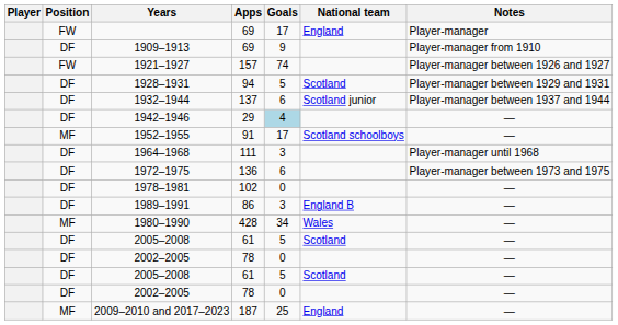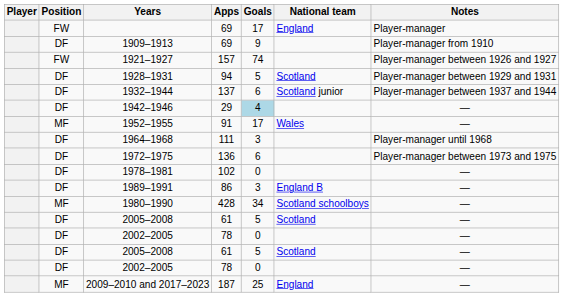 <table class="wikitable sortable plainrowheaders" style="text-align:center;">
 <tr>
 <th scope=col>Player</th>
 <th scope=col>Position</th>
 <th scope=col>Years</th>
 <th scope=col>Apps</th>
 <th scope=col>Goals</th>
 <th scope=col>National team</th>
 <th scope=col>Notes</th>
 </tr>
 <tr>
 <th scope=row></th>
 <td>FW</td>
 <td></td>
 <td>69</td>
 <td>17</td>
 <td align=left> <a href='#'>England</a></td>
 <td align=left>Player-manager</td>
 </tr>
 <tr>
 <th scope=row></th>
 <td>DF</td>
 <td>1909–1913</td>
 <td>69</td>
 <td>9</td>
 <td align=left></td>
 <td align=left>Player-manager from 1910</td>
 </tr>
 <tr>
 <th scope=row></th>
 <td>FW</td>
 <td>1921–1927</td>
 <td>157</td>
 <td>74</td>
 <td align=left></td>
 <td align=left>Player-manager between 1926 and 1927</td>
 </tr>
 <tr>
 <th scope=row></th>
 <td>DF</td>
 <td>1928–1931</td>
 <td>94</td>
 <td>5</td>
 <td align=left> <a href='#'>Scotland</a></td>
 <td align=left>Player-manager between 1929 and 1931</td>
 </tr>
 <tr>
 <th scope=row></th>
 <td>DF</td>
 <td>1932–1944</td>
 <td>137</td>
 <td>6</td>
 <td align=left> <a href='#'>Scotland</a> junior</td>
 <td align=left>Player-manager between 1937 and 1944</td>
 </tr>
 <tr>
 <th scope=row></th>
 <td>DF</td>
 <td>1942–1946</td>
 <td>29</td>
 <td style="background: lightblue;">4</td>
 <td align=left></td>
 <td>—</td>
 </tr>
 <tr>
 <th scope=row></th>
 <td>MF</td>
 <td>1952–1955</td>
 <td>91</td>
 <td>17</td>
-<td align=left> <a href='#'>Scotland schoolboys</a></td>
+<td align=left> <a href='#'>Wales</a></td>
 <td>—</td>
 </tr>
 <tr>
 <th scope=row></th>
 <td>DF</td>
 <td>1964–1968</td>
 <td>111</td>
 <td>3</td>
 <td align=left></td>
 <td align=left>Player-manager until 1968</td>
 </tr>
 <tr>
 <th scope=row></th>
 <td>DF</td>
 <td>1972–1975</td>
 <td>136</td>
 <td>6</td>
 <td align=left></td>
 <td align=left>Player-manager between 1973 and 1975</td>
 </tr>
 <tr>
 <th scope=row></th>
 <td>DF</td>
 <td>1978–1981</td>
 <td>102</td>
 <td>0</td>
 <td align=left></td>
 <td>—</td>
 </tr>
 <tr>
 <th scope=row></th>
 <td>DF</td>
 <td>1989–1991</td>
 <td>86</td>
 <td>3</td>
 <td align=left> <a href='#'>England B</a></td>
 <td>—</td>
 </tr>
 <tr>
 <th scope=row></th>
 <td>MF</td>
 <td>1980–1990</td>
 <td>428</td>
 <td>34</td>
-<td align=left> <a href='#'>Wales</a></td>
+<td align=left> <a href='#'>Scotland schoolboys</a></td>
 <td>—</td>
 </tr>
 <tr>
 <th scope=row></th>
 <td>DF</td>
 <td>2005–2008</td>
 <td>61</td>
 <td>5</td>
 <td align=left> <a href='#'>Scotland</a></td>
 <td>—</td>
 </tr>
 <tr>
 <th scope=row></th>
 <td>DF</td>
 <td>2002–2005</td>
 <td>78</td>
 <td>0</td>
 <td align=left></td>
 <td>—</td>
 </tr>
 <tr>
 <th scope=row></th>
 <td>DF</td>
 <td>2005–2008</td>
 <td>61</td>
 <td>5</td>
 <td align=left> <a href='#'>Scotland</a></td>
 <td>—</td>
 </tr>
 <tr>
 <th scope=row></th>
 <td>DF</td>
 <td>2002–2005</td>
 <td>78</td>
 <td>0</td>
 <td align=left></td>
 <td>—</td>
 </tr>
 <tr>
 <th scope=row></th>
 <td>MF</td>
 <td>2009–2010 and 2017–2023</td>
 <td>187</td>
 <td>25</td>
 <td align=left> <a href='#'>England</a></td>
 <td>—</td>
 </tr>
 </table>
